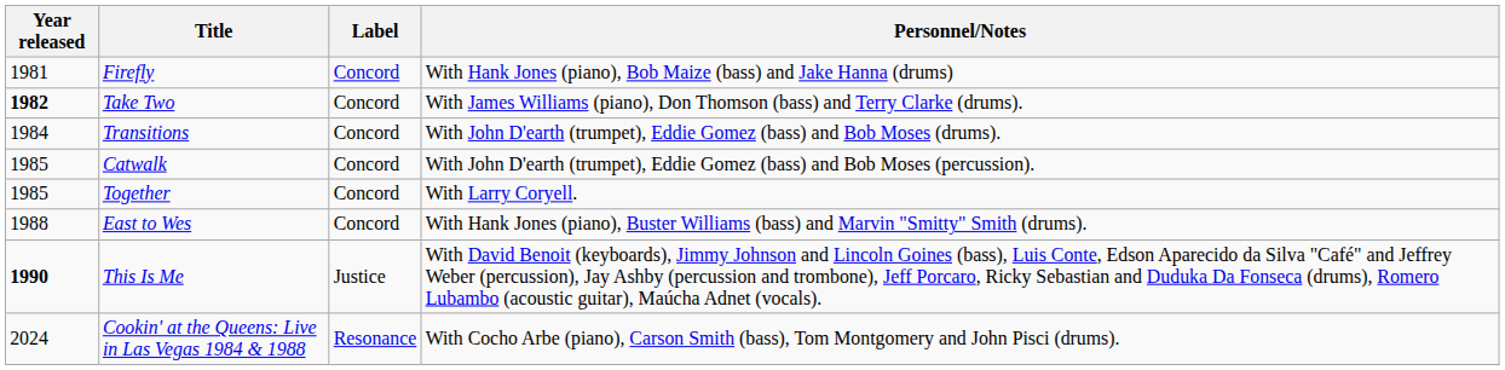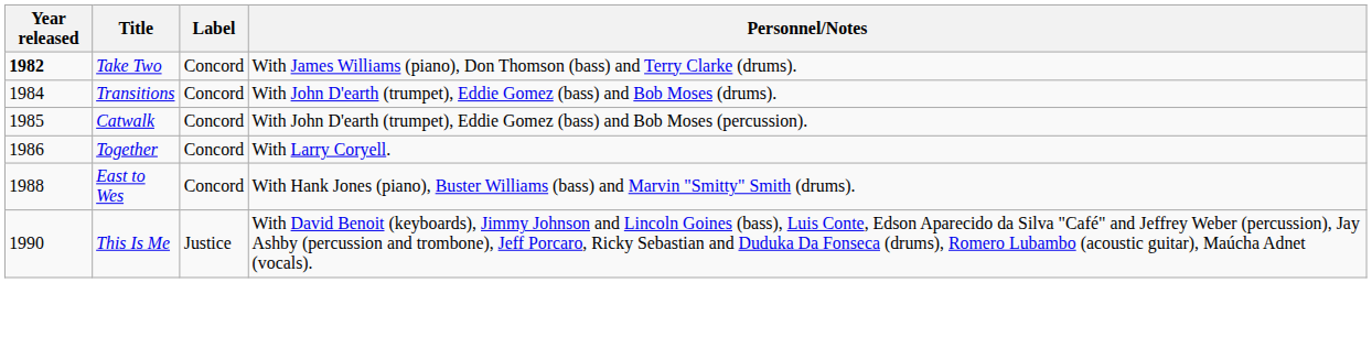 <table class="wikitable sortable">
 <tr>
 <th>Year released</th>
 <th>Title</th>
 <th>Label</th>
 <th>Personnel/Notes</th>
-</tr>
-<tr>
-<td>1981</td>
-<td><em><a href='#'>Firefly</a></em></td>
-<td><a href='#'>Concord</a></td>
-<td>With <a href='#'>Hank Jones</a> (piano), <a href='#'>Bob Maize</a> (bass) and <a href='#'>Jake Hanna</a> (drums)</td>
 </tr>
 <tr>
 <td><strong>1982</strong></td>
 <td><em><a href='#'>Take Two</a></em></td>
 <td>Concord</td>
 <td>With <a href='#'>James Williams</a> (piano), Don Thomson (bass) and <a href='#'>Terry Clarke</a> (drums).</td>
 </tr>
 <tr>
 <td>1984</td>
 <td><em><a href='#'>Transitions</a></em></td>
 <td>Concord</td>
 <td>With <a href='#'>John D'earth</a> (trumpet), <a href='#'>Eddie Gomez</a> (bass) and <a href='#'>Bob Moses</a>  (drums).</td>
 </tr>
 <tr>
 <td>1985</td>
 <td><em><a href='#'>Catwalk</a></em></td>
 <td>Concord</td>
 <td>With John D'earth (trumpet), Eddie Gomez (bass) and Bob Moses (percussion).</td>
 </tr>
 <tr>
-<td>1985</td>
+<td>1986</td>
 <td><em><a href='#'>Together</a></em></td>
 <td>Concord</td>
 <td>With <a href='#'>Larry Coryell</a>.</td>
 </tr>
 <tr>
 <td>1988</td>
 <td><em><a href='#'>East to Wes</a></em></td>
 <td>Concord</td>
 <td>With Hank Jones (piano), <a href='#'>Buster Williams</a> (bass) and <a href='#'>Marvin "Smitty" Smith</a> (drums).</td>
 </tr>
 <tr>
-<td><strong>1990</strong></td>
+<td>1990</td>
 <td><em><a href='#'>This Is Me</a></em></td>
 <td>Justice</td>
 <td>With <a href='#'>David Benoit</a> (keyboards), <a href='#'>Jimmy Johnson</a> and <a href='#'>Lincoln Goines</a> (bass), <a href='#'>Luis Conte</a>, Edson Aparecido da Silva "Café" and Jeffrey Weber (percussion), Jay Ashby (percussion and trombone), <a href='#'>Jeff Porcaro</a>, Ricky Sebastian and <a href='#'>Duduka Da Fonseca</a> (drums), <a href='#'>Romero Lubambo</a> (acoustic guitar), Maúcha Adnet (vocals).</td>
 </tr>
-<tr>
-<td>2024</td>
-<td><em><a href='#'>Cookin' at the Queens: Live in Las Vegas 1984 & 1988</a></em></td>
-<td><a href='#'>Resonance</a></td>
-<td>With Cocho Arbe (piano), <a href='#'>Carson Smith</a> (bass), Tom Montgomery and John Pisci (drums).</td>
-</tr>
 </table>
